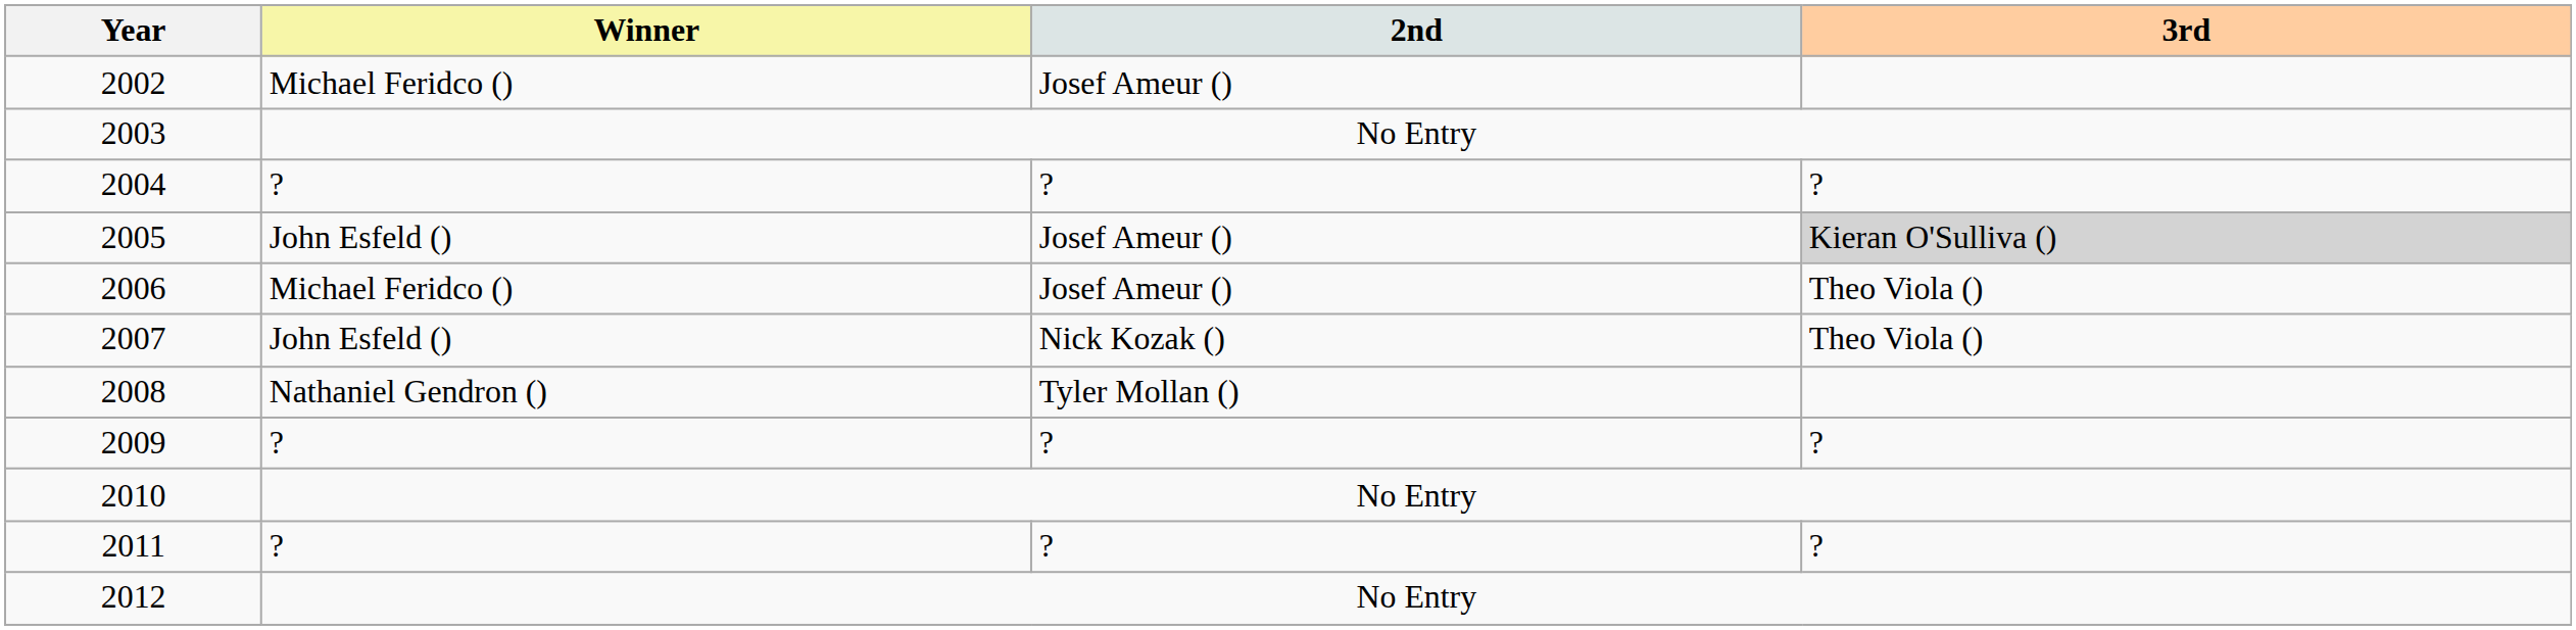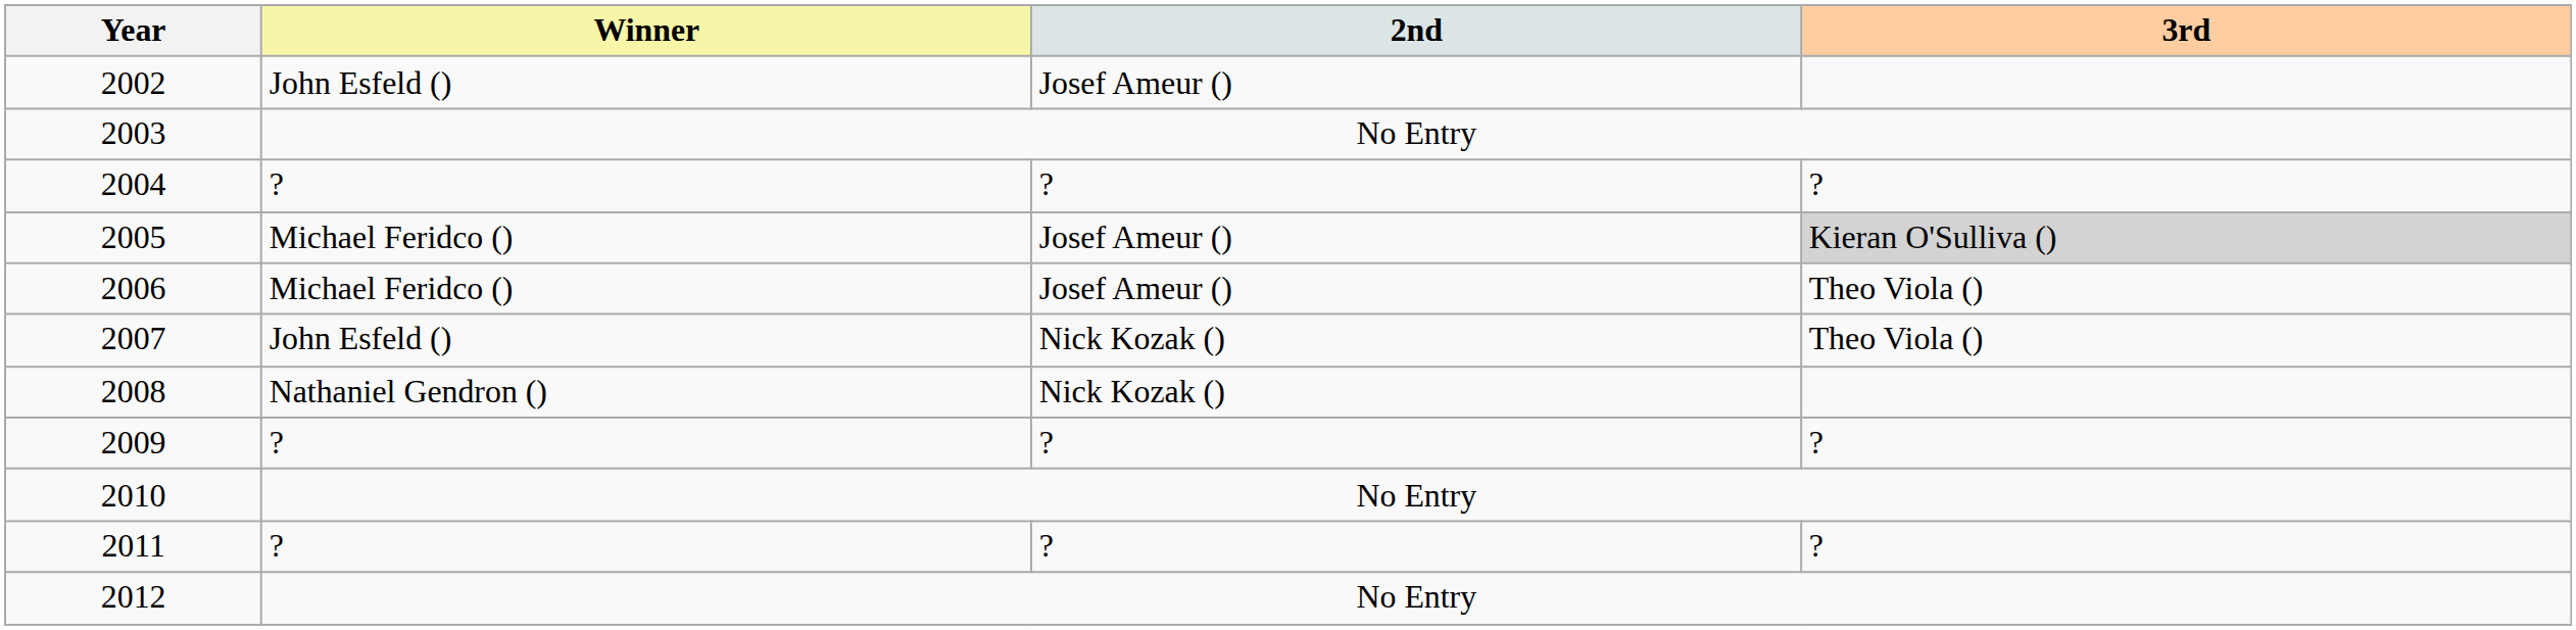 <table class="wikitable" width=100%>
 <tr>
 <th width=10%>Year</th>
 <th style="background-color: #F7F6A8;" width=30%>Winner</th>
 <th style="background-color: #DCE5E5;" width=30%>2nd</th>
 <th style="background-color: #FFCDA0;" width=30%>3rd</th>
 </tr>
 <tr>
 <td align=center>2002 </td>
-<td>Michael Feridco ()</td>
+<td>John 	Esfeld ()</td>
 <td>Josef Ameur ()</td>
 <td></td>
 </tr>
 <tr>
 <td align=center>2003 </td>
 <td align=center colspan="3">No Entry</td>
 </tr>
 <tr>
 <td align=center>2004 </td>
 <td>?</td>
 <td>?</td>
 <td>?</td>
 </tr>
 <tr>
 <td align=center>2005 </td>
-<td>John 	Esfeld ()</td>
+<td>Michael Feridco ()</td>
 <td>Josef Ameur ()</td>
 <td style="background: lightgrey;">Kieran O'Sulliva ()</td>
 </tr>
 <tr>
 <td align=center>2006 </td>
 <td>Michael Feridco ()</td>
 <td>Josef Ameur ()</td>
 <td>Theo Viola ()</td>
 </tr>
 <tr>
 <td align=center>2007 </td>
 <td>John 	Esfeld ()</td>
 <td>Nick Kozak ()</td>
 <td>Theo Viola ()</td>
 </tr>
 <tr>
 <td align=center>2008 </td>
 <td>Nathaniel Gendron ()</td>
-<td>Tyler Mollan ()</td>
+<td>Nick Kozak ()</td>
 <td></td>
 </tr>
 <tr>
 <td align=center>2009</td>
 <td>?</td>
 <td>?</td>
 <td>?</td>
 </tr>
 <tr>
 <td align=center>2010 </td>
 <td align=center colspan="3">No Entry</td>
 </tr>
 <tr>
 <td align=center>2011</td>
 <td>?</td>
 <td>?</td>
 <td>?</td>
 </tr>
 <tr>
 <td align=center>2012 </td>
 <td align=center colspan="3">No Entry</td>
 </tr>
 </table>
